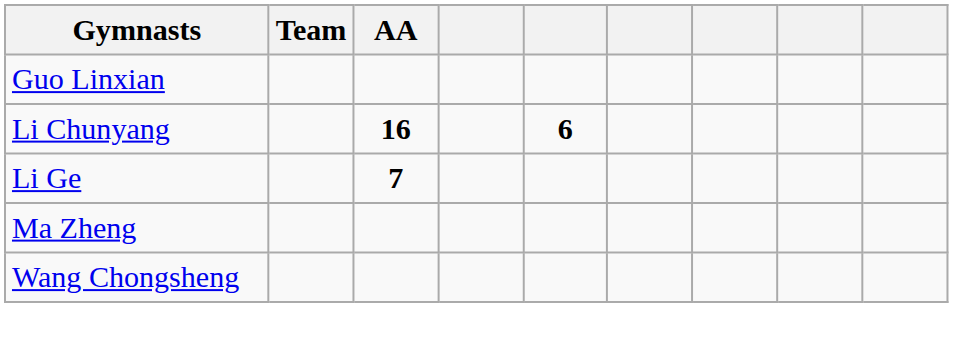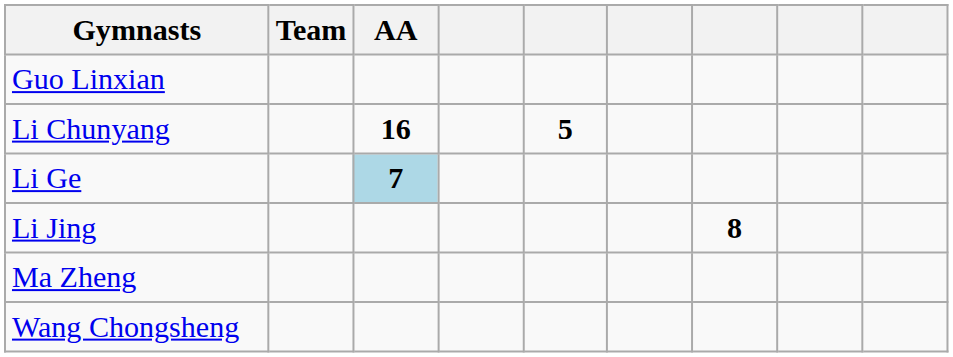 <table class="wikitable sortable collapsible autocollapse plainrowheaders" style="text-align:center; font-size:95%;">
 <tr>
 <th width=28% class=unsortable>Gymnasts</th>
 <th width=9% class=unsortable>Team</th>
 <th width=9% class=unsortable>AA</th>
 <th width=9% class=unsortable></th>
 <th width=9% class=unsortable></th>
 <th width=9% class=unsortable></th>
 <th width=9% class=unsortable></th>
 <th width=9% class=unsortable></th>
 <th width=9% class=unsortable></th>
 </tr>
 <tr>
 <td align=left><a href='#'>Guo Linxian</a></td>
 <td></td>
 <td></td>
 <td></td>
 <td></td>
 <td></td>
 <td></td>
 <td></td>
 <td></td>
 </tr>
 <tr>
 <td align=left><a href='#'>Li Chunyang</a></td>
 <td></td>
 <td><strong>16</strong></td>
 <td></td>
-<td><strong>6</strong></td>
+<td><strong>5</strong></td>
 <td></td>
 <td></td>
 <td></td>
 <td></td>
 </tr>
 <tr>
 <td align=left><a href='#'>Li Ge</a></td>
 <td></td>
-<td><strong>7</strong></td>
+<td style="background: lightblue;"><strong>7</strong></td>
 <td></td>
 <td></td>
 <td></td>
 <td></td>
+<td></td>
+<td></td>
+</tr>
+<tr>
+<td align=left><a href='#'>Li Jing</a></td>
+<td></td>
+<td></td>
+<td></td>
+<td></td>
+<td></td>
+<td><strong>8</strong></td>
 <td></td>
 <td></td>
 </tr>
 <tr>
 <td align=left><a href='#'>Ma Zheng</a></td>
 <td></td>
 <td></td>
 <td></td>
 <td></td>
 <td></td>
 <td></td>
 <td></td>
 <td></td>
 </tr>
 <tr>
 <td align=left><a href='#'>Wang Chongsheng</a></td>
 <td></td>
 <td></td>
 <td></td>
 <td></td>
 <td></td>
 <td></td>
 <td></td>
 <td></td>
 </tr>
 </table>
